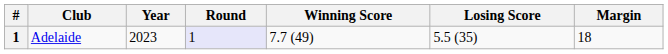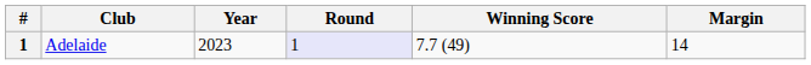 <table class="wikitable" style="width:60%">
 <tr>
 <th>#</th>
 <th>Club</th>
 <th>Year</th>
 <th>Round</th>
 <th>Winning Score</th>
-<th>Losing Score</th>
 <th>Margin</th>
 </tr>
 <tr>
 <th>1</th>
 <td><a href='#'>Adelaide</a></td>
 <td>2023</td>
 <td style="background: lavender;">1</td>
 <td>7.7 (49)</td>
-<td>5.5 (35)</td>
-<td>18</td>
+<td>14</td>
 </tr>
 </table>
